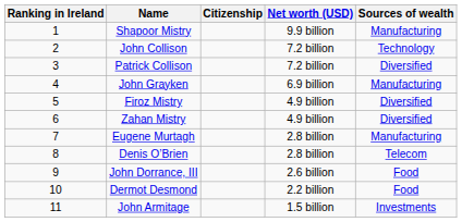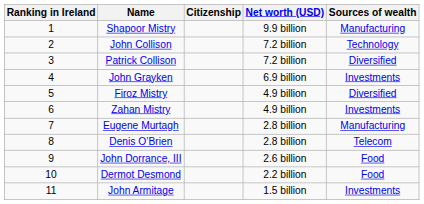 <table class="wikitable sortable" style="width: auto; text-align: center;">
 <tr>
 <th>Ranking in Ireland</th>
 <th>Name</th>
 <th>Citizenship</th>
 <th><a href='#'>Net worth (USD)</a></th>
 <th>Sources of wealth</th>
 </tr>
 <tr>
 <td>1</td>
 <td><a href='#'>Shapoor Mistry</a></td>
 <td></td>
 <td>9.9 billion</td>
 <td><a href='#'>Manufacturing</a></td>
 </tr>
 <tr>
 <td>2</td>
 <td><a href='#'>John Collison</a></td>
 <td></td>
 <td>7.2 billion</td>
 <td><a href='#'>Technology</a></td>
 </tr>
 <tr>
 <td>3</td>
 <td><a href='#'>Patrick Collison</a></td>
 <td></td>
 <td>7.2 billion</td>
 <td><a href='#'>Diversified</a></td>
 </tr>
 <tr>
 <td>4</td>
 <td><a href='#'>John Grayken</a></td>
 <td></td>
 <td>6.9 billion</td>
-<td><a href='#'>Manufacturing</a></td>
+<td><a href='#'>Investments</a></td>
 </tr>
 <tr>
 <td>5</td>
 <td><a href='#'>Firoz Mistry</a></td>
 <td></td>
 <td>4.9 billion</td>
 <td><a href='#'>Diversified</a></td>
 </tr>
 <tr>
 <td>6</td>
 <td><a href='#'>Zahan Mistry</a></td>
 <td></td>
 <td>4.9 billion</td>
-<td><a href='#'>Diversified</a></td>
+<td><a href='#'>Investments</a></td>
 </tr>
 <tr>
 <td>7</td>
 <td><a href='#'>Eugene Murtagh</a></td>
 <td></td>
 <td>2.8 billion</td>
 <td><a href='#'>Manufacturing</a></td>
 </tr>
 <tr>
 <td>8</td>
 <td><a href='#'>Denis O’Brien</a></td>
 <td></td>
 <td>2.8 billion</td>
 <td><a href='#'>Telecom</a></td>
 </tr>
 <tr>
 <td>9</td>
 <td><a href='#'>John Dorrance, III</a></td>
 <td></td>
 <td>2.6 billion</td>
 <td><a href='#'>Food</a></td>
 </tr>
 <tr>
 <td>10</td>
 <td><a href='#'>Dermot Desmond</a></td>
 <td></td>
 <td>2.2 billion</td>
 <td><a href='#'>Food</a></td>
 </tr>
 <tr>
 <td>11</td>
 <td><a href='#'>John Armitage</a></td>
 <td></td>
 <td>1.5 billion</td>
 <td><a href='#'>Investments</a></td>
 </tr>
 </table>
